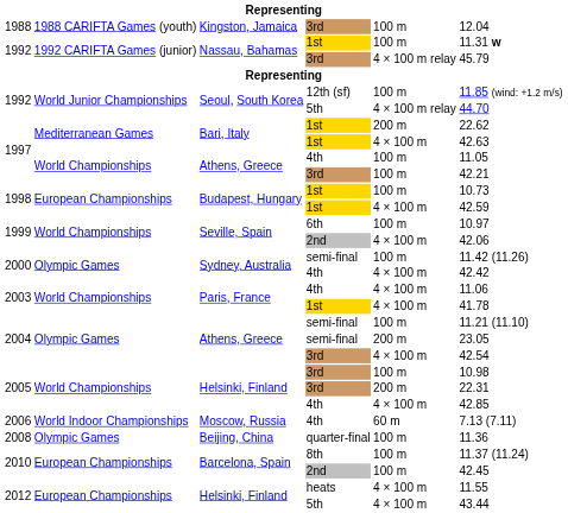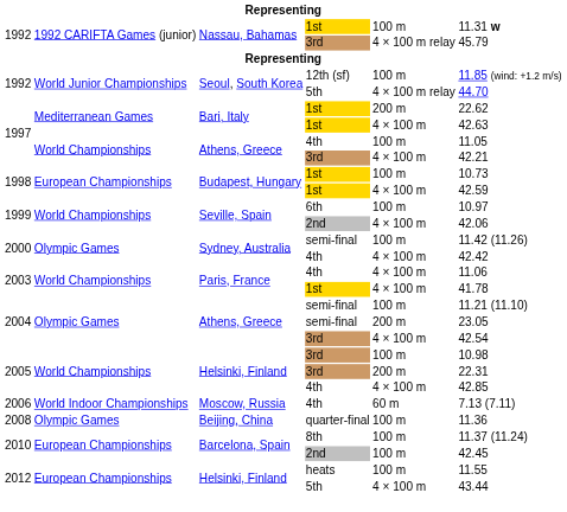 <table>
 <tr>
 <th colspan="6">Representing </th>
-</tr>
-<tr>
-<td>1988</td>
-<td><a href='#'>1988 CARIFTA Games</a> (youth)</td>
-<td><a href='#'>Kingston, Jamaica</a></td>
-<td bgcolor="cc9966">3rd</td>
-<td>100 m</td>
-<td>12.04</td>
 </tr>
 <tr>
 <td rowspan=2>1992</td>
 <td rowspan=2><a href='#'>1992 CARIFTA Games</a> (junior)</td>
 <td rowspan=2><a href='#'>Nassau, Bahamas</a></td>
 <td bgcolor="gold">1st</td>
 <td>100 m</td>
 <td>11.31 <strong>w</strong></td>
 </tr>
 <tr>
 <td bgcolor="cc9966">3rd</td>
 <td>4 × 100 m relay</td>
 <td>45.79</td>
 </tr>
 <tr>
 <th colspan="6">Representing </th>
 </tr>
 <tr>
 <td rowspan=2>1992</td>
 <td rowspan=2><a href='#'>World Junior Championships</a></td>
 <td rowspan=2><a href='#'>Seoul</a>, <a href='#'>South Korea</a></td>
 <td>12th (sf)</td>
 <td>100 m</td>
 <td><a href='#'>11.85</a> <small>(wind: +1.2 m/s)</small></td>
 </tr>
 <tr>
 <td>5th</td>
 <td>4 × 100 m relay</td>
 <td><a href='#'>44.70</a></td>
 </tr>
 <tr>
 <td rowspan=4>1997</td>
 <td rowspan=2><a href='#'>Mediterranean Games</a></td>
 <td rowspan=2><a href='#'>Bari, Italy</a></td>
 <td bgcolor="gold">1st</td>
 <td>200 m</td>
 <td>22.62</td>
 </tr>
 <tr>
 <td bgcolor="gold">1st</td>
 <td>4 × 100 m</td>
 <td>42.63</td>
 </tr>
 <tr>
 <td rowspan=2><a href='#'>World Championships</a></td>
 <td rowspan=2><a href='#'>Athens, Greece</a></td>
 <td>4th</td>
 <td>100 m</td>
 <td>11.05</td>
 </tr>
 <tr>
 <td bgcolor="cc9966">3rd</td>
-<td>100 m</td>
+<td>4 × 100 m</td>
 <td>42.21</td>
 </tr>
 <tr>
 <td rowspan=2>1998</td>
 <td rowspan=2><a href='#'>European Championships</a></td>
 <td rowspan=2><a href='#'>Budapest, Hungary</a></td>
 <td bgcolor="gold">1st</td>
 <td>100 m</td>
 <td>10.73</td>
 </tr>
 <tr>
 <td bgcolor="gold">1st</td>
 <td>4 × 100 m</td>
 <td>42.59</td>
 </tr>
 <tr>
 <td rowspan=2>1999</td>
 <td rowspan=2><a href='#'>World Championships</a></td>
 <td rowspan=2><a href='#'>Seville, Spain</a></td>
 <td>6th</td>
 <td>100 m</td>
 <td>10.97</td>
 </tr>
 <tr>
 <td bgcolor="silver">2nd</td>
 <td>4 × 100 m</td>
 <td>42.06</td>
 </tr>
 <tr>
 <td rowspan=2>2000</td>
 <td rowspan=2><a href='#'>Olympic Games</a></td>
 <td rowspan=2><a href='#'>Sydney, Australia</a></td>
 <td>semi-final</td>
 <td>100 m</td>
 <td>11.42 (11.26)</td>
 </tr>
 <tr>
 <td>4th</td>
 <td>4 × 100 m</td>
 <td>42.42</td>
 </tr>
 <tr>
 <td rowspan=2>2003</td>
 <td rowspan=2><a href='#'>World Championships</a></td>
 <td rowspan=2><a href='#'>Paris, France</a></td>
 <td>4th</td>
 <td>4 × 100 m</td>
 <td>11.06</td>
 </tr>
 <tr>
 <td bgcolor="gold">1st</td>
 <td>4 × 100 m</td>
 <td>41.78</td>
 </tr>
 <tr>
 <td rowspan=3>2004</td>
 <td rowspan=3><a href='#'>Olympic Games</a></td>
 <td rowspan=3><a href='#'>Athens, Greece</a></td>
 <td>semi-final</td>
 <td>100 m</td>
 <td>11.21 (11.10)</td>
 </tr>
 <tr>
 <td>semi-final</td>
 <td>200 m</td>
 <td>23.05</td>
 </tr>
 <tr>
 <td bgcolor="cc9966">3rd</td>
 <td>4 × 100 m</td>
 <td>42.54</td>
 </tr>
 <tr>
 <td rowspan=3>2005</td>
 <td rowspan=3><a href='#'>World Championships</a></td>
 <td rowspan=3><a href='#'>Helsinki, Finland</a></td>
 <td bgcolor="cc9966">3rd</td>
 <td>100 m</td>
 <td>10.98</td>
 </tr>
 <tr>
 <td bgcolor="cc9966">3rd</td>
 <td>200 m</td>
 <td>22.31</td>
 </tr>
 <tr>
 <td>4th</td>
 <td>4 × 100 m</td>
 <td>42.85</td>
 </tr>
 <tr>
 <td>2006</td>
 <td><a href='#'>World Indoor Championships</a></td>
 <td><a href='#'>Moscow, Russia</a></td>
 <td>4th</td>
 <td>60 m</td>
 <td>7.13 (7.11)</td>
 </tr>
 <tr>
 <td>2008</td>
 <td><a href='#'>Olympic Games</a></td>
 <td><a href='#'>Beijing, China</a></td>
 <td>quarter-final</td>
 <td>100 m</td>
 <td>11.36</td>
 </tr>
 <tr>
 <td rowspan=2>2010</td>
 <td rowspan=2><a href='#'>European Championships</a></td>
 <td rowspan=2><a href='#'>Barcelona, Spain</a></td>
 <td>8th</td>
 <td>100 m</td>
 <td>11.37 (11.24)</td>
 </tr>
 <tr>
 <td bgcolor="silver">2nd</td>
 <td>100 m</td>
 <td>42.45</td>
 </tr>
 <tr>
 <td rowspan=2>2012</td>
 <td rowspan=2><a href='#'>European Championships</a></td>
 <td rowspan=2><a href='#'>Helsinki, Finland</a></td>
 <td>heats</td>
-<td>4 × 100 m</td>
+<td>100 m</td>
 <td>11.55</td>
 </tr>
 <tr>
 <td>5th</td>
 <td>4 × 100 m</td>
 <td>43.44</td>
 </tr>
 </table>
